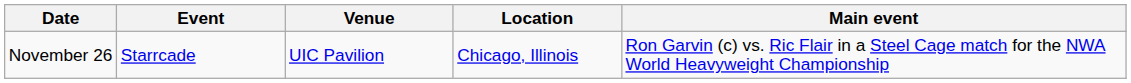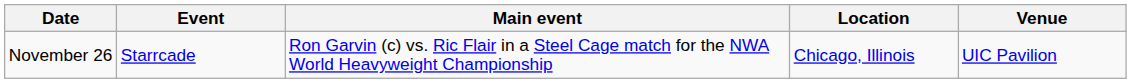 <table class="sortable wikitable succession-box" style="font-size:85%; width: 100%">
 <tr>
 <th width=10%>Date</th>
 <th width=15%>Event</th>
+<th width=45%>Main event</th>
+<th width=15%>Location</th>
 <th width=15%>Venue</th>
-<th width=15%>Location</th>
-<th width=45%>Main event</th>
 </tr>
 <tr>
 <td>November 26</td>
 <td><a href='#'>Starrcade</a></td>
+<td><a href='#'>Ron Garvin</a> (c) vs. <a href='#'>Ric Flair</a> in a <a href='#'>Steel Cage match</a> for the <a href='#'>NWA World Heavyweight Championship</a></td>
+<td><a href='#'>Chicago, Illinois</a></td>
 <td><a href='#'>UIC Pavilion</a></td>
-<td><a href='#'>Chicago, Illinois</a></td>
-<td><a href='#'>Ron Garvin</a> (c) vs. <a href='#'>Ric Flair</a> in a <a href='#'>Steel Cage match</a> for the <a href='#'>NWA World Heavyweight Championship</a></td>
 </tr>
 </table>
